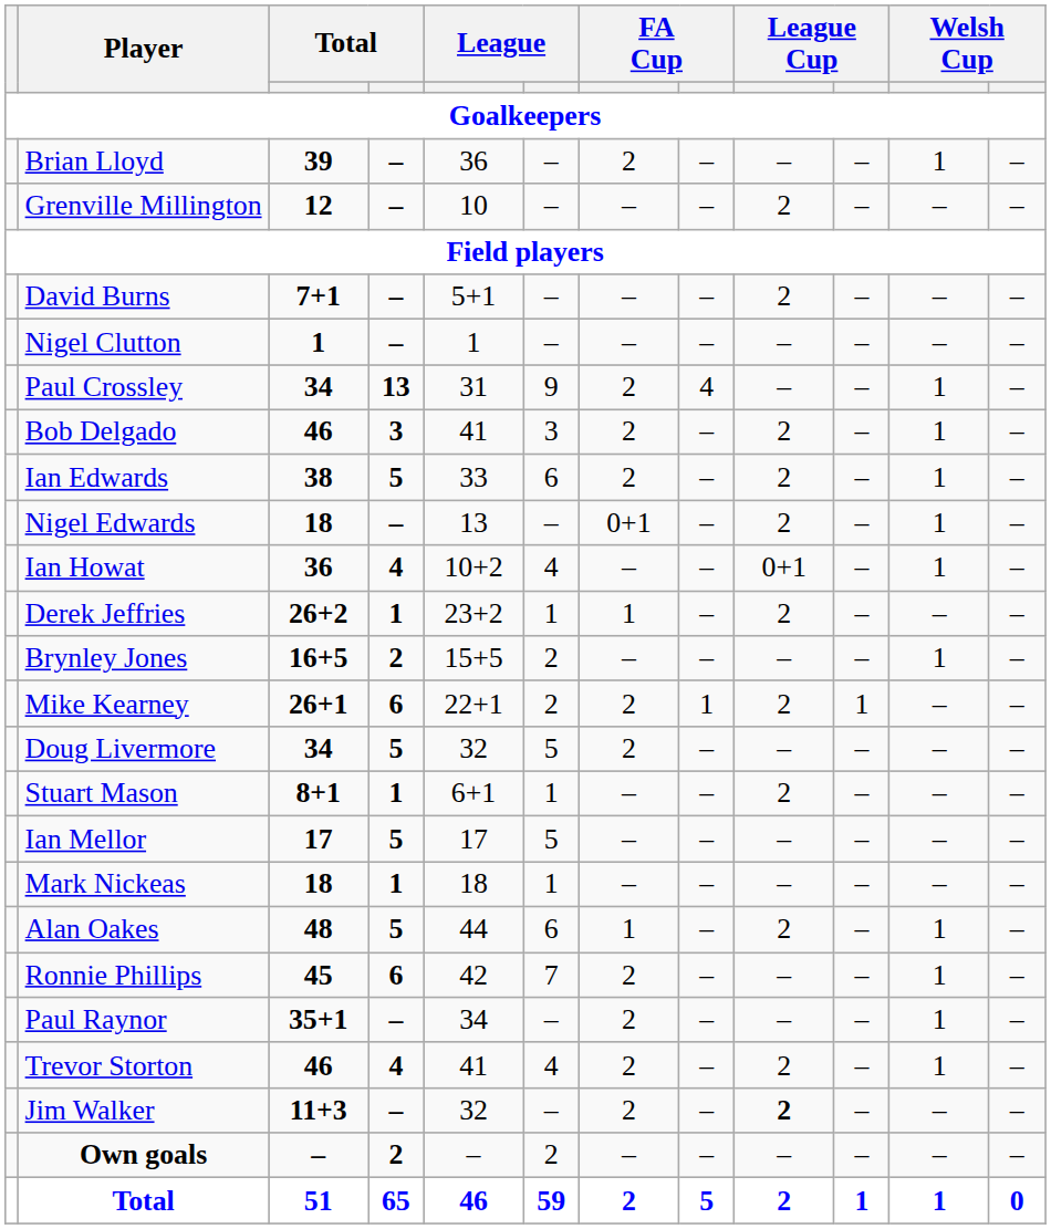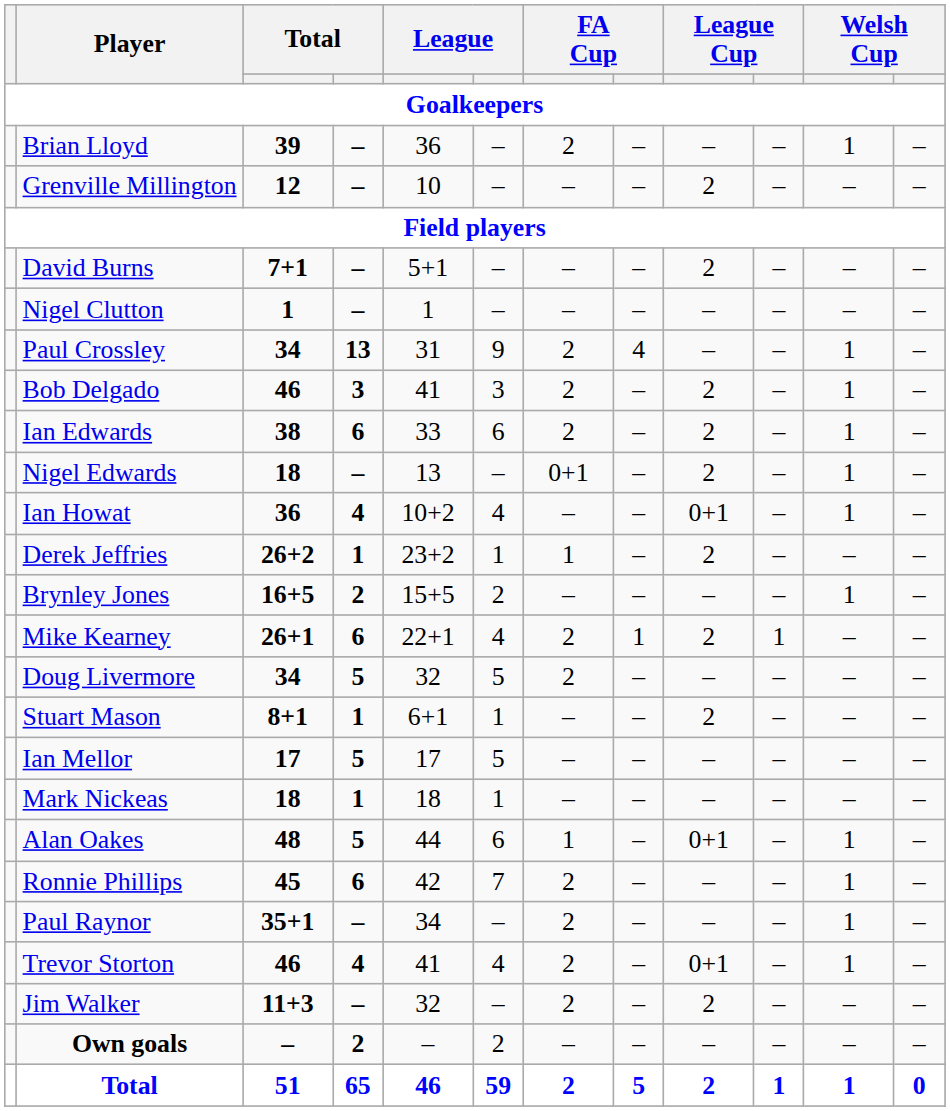 <table class="wikitable"  style="text-align:center;">
 <tr>
 <th rowspan="2" style="font-size:80%;"></th>
 <th rowspan="2">Player</th>
 <th colspan="2">Total</th>
 <th colspan="2"><a href='#'>League</a></th>
 <th colspan="2"><a href='#'>FA<br>Cup</a></th>
 <th colspan="2"><a href='#'>League<br>Cup</a></th>
 <th colspan="2"><a href='#'>Welsh<br>Cup</a></th>
 </tr>
 <tr>
 <th style="width: 50px; font-size:80%;"></th>
 <th style="width: 25px; font-size:80%;"></th>
 <th style="width: 50px; font-size:80%;"></th>
 <th style="width: 25px; font-size:80%;"></th>
 <th style="width: 50px; font-size:80%;"></th>
 <th style="width: 25px; font-size:80%;"></th>
 <th style="width: 50px; font-size:80%;"></th>
 <th style="width: 25px; font-size:80%;"></th>
 <th style="width: 50px; font-size:80%;"></th>
 <th style="width: 25px; font-size:80%;"></th>
 </tr>
 <tr>
 <td colspan="12" style="background:white; color:blue; text-align:center;"><strong>Goalkeepers</strong></td>
 </tr>
 <tr>
 <td></td>
 <td style="text-align:left;"><a href='#'>Brian Lloyd</a></td>
 <td><strong>39</strong></td>
 <td><strong>–</strong></td>
 <td>36</td>
 <td>–</td>
 <td>2</td>
 <td>–</td>
 <td>–</td>
 <td>–</td>
 <td>1</td>
 <td>–</td>
 </tr>
 <tr>
 <td></td>
 <td style="text-align:left;"><a href='#'>Grenville Millington</a></td>
 <td><strong>12</strong></td>
 <td><strong>–</strong></td>
 <td>10</td>
 <td>–</td>
 <td>–</td>
 <td>–</td>
 <td>2</td>
 <td>–</td>
 <td>–</td>
 <td>–</td>
 </tr>
 <tr>
 <td colspan="12" style="background:white; color:blue; text-align:center;"><strong>Field players</strong></td>
 </tr>
 <tr>
 <td></td>
 <td style="text-align:left;"><a href='#'>David Burns</a></td>
 <td><strong>7+1</strong></td>
 <td><strong>–</strong></td>
 <td>5+1</td>
 <td>–</td>
 <td>–</td>
 <td>–</td>
 <td>2</td>
 <td>–</td>
 <td>–</td>
 <td>–</td>
 </tr>
 <tr>
 <td></td>
 <td style="text-align:left;"><a href='#'>Nigel Clutton</a></td>
 <td><strong>1</strong></td>
 <td><strong>–</strong></td>
 <td>1</td>
 <td>–</td>
 <td>–</td>
 <td>–</td>
 <td>–</td>
 <td>–</td>
 <td>–</td>
 <td>–</td>
 </tr>
 <tr>
 <td></td>
 <td style="text-align:left;"><a href='#'>Paul Crossley</a></td>
 <td><strong>34</strong></td>
 <td><strong>13</strong></td>
 <td>31</td>
 <td>9</td>
 <td>2</td>
 <td>4</td>
 <td>–</td>
 <td>–</td>
 <td>1</td>
 <td>–</td>
 </tr>
 <tr>
 <td></td>
 <td style="text-align:left;"><a href='#'>Bob Delgado</a></td>
 <td><strong>46</strong></td>
 <td><strong>3</strong></td>
 <td>41</td>
 <td>3</td>
 <td>2</td>
 <td>–</td>
 <td>2</td>
 <td>–</td>
 <td>1</td>
 <td>–</td>
 </tr>
 <tr>
 <td></td>
 <td style="text-align:left;"><a href='#'>Ian Edwards</a></td>
 <td><strong>38</strong></td>
-<td><strong>5</strong></td>
+<td><strong>6</strong></td>
 <td>33</td>
 <td>6</td>
 <td>2</td>
 <td>–</td>
 <td>2</td>
 <td>–</td>
 <td>1</td>
 <td>–</td>
 </tr>
 <tr>
 <td></td>
 <td style="text-align:left;"><a href='#'>Nigel Edwards</a></td>
 <td><strong>18</strong></td>
 <td><strong>–</strong></td>
 <td>13</td>
 <td>–</td>
 <td>0+1</td>
 <td>–</td>
 <td>2</td>
 <td>–</td>
 <td>1</td>
 <td>–</td>
 </tr>
 <tr>
 <td></td>
 <td style="text-align:left;"><a href='#'>Ian Howat</a></td>
 <td><strong>36</strong></td>
 <td><strong>4</strong></td>
 <td>10+2</td>
 <td>4</td>
 <td>–</td>
 <td>–</td>
 <td>0+1</td>
 <td>–</td>
 <td>1</td>
 <td>–</td>
 </tr>
 <tr>
 <td></td>
 <td style="text-align:left;"><a href='#'>Derek Jeffries</a></td>
 <td><strong>26+2</strong></td>
 <td><strong>1</strong></td>
 <td>23+2</td>
 <td>1</td>
 <td>1</td>
 <td>–</td>
 <td>2</td>
 <td>–</td>
 <td>–</td>
 <td>–</td>
 </tr>
 <tr>
 <td></td>
 <td style="text-align:left;"><a href='#'>Brynley Jones</a></td>
 <td><strong>16+5</strong></td>
 <td><strong>2</strong></td>
 <td>15+5</td>
 <td>2</td>
 <td>–</td>
 <td>–</td>
 <td>–</td>
 <td>–</td>
 <td>1</td>
 <td>–</td>
 </tr>
 <tr>
 <td></td>
 <td style="text-align:left;"><a href='#'>Mike Kearney</a></td>
 <td><strong>26+1</strong></td>
 <td><strong>6</strong></td>
 <td>22+1</td>
-<td>2</td>
+<td>4</td>
 <td>2</td>
 <td>1</td>
 <td>2</td>
 <td>1</td>
 <td>–</td>
 <td>–</td>
 </tr>
 <tr>
 <td></td>
 <td style="text-align:left;"><a href='#'>Doug Livermore</a></td>
 <td><strong>34</strong></td>
 <td><strong>5</strong></td>
 <td>32</td>
 <td>5</td>
 <td>2</td>
 <td>–</td>
 <td>–</td>
 <td>–</td>
 <td>–</td>
 <td>–</td>
 </tr>
 <tr>
 <td></td>
 <td style="text-align:left;"><a href='#'>Stuart Mason</a></td>
 <td><strong>8+1</strong></td>
 <td><strong>1</strong></td>
 <td>6+1</td>
 <td>1</td>
 <td>–</td>
 <td>–</td>
 <td>2</td>
 <td>–</td>
 <td>–</td>
 <td>–</td>
 </tr>
 <tr>
 <td></td>
 <td style="text-align:left;"><a href='#'>Ian Mellor</a></td>
 <td><strong>17</strong></td>
 <td><strong>5</strong></td>
 <td>17</td>
 <td>5</td>
 <td>–</td>
 <td>–</td>
 <td>–</td>
 <td>–</td>
 <td>–</td>
 <td>–</td>
 </tr>
 <tr>
 <td></td>
 <td style="text-align:left;"><a href='#'>Mark Nickeas</a></td>
 <td><strong>18</strong></td>
 <td><strong>1</strong></td>
 <td>18</td>
 <td>1</td>
 <td>–</td>
 <td>–</td>
 <td>–</td>
 <td>–</td>
 <td>–</td>
 <td>–</td>
 </tr>
 <tr>
 <td></td>
 <td style="text-align:left;"><a href='#'>Alan Oakes</a></td>
 <td><strong>48</strong></td>
 <td><strong>5</strong></td>
 <td>44</td>
 <td>6</td>
 <td>1</td>
 <td>–</td>
-<td>2</td>
+<td>0+1</td>
 <td>–</td>
 <td>1</td>
 <td>–</td>
 </tr>
 <tr>
 <td></td>
 <td style="text-align:left;"><a href='#'>Ronnie Phillips</a></td>
 <td><strong>45</strong></td>
 <td><strong>6</strong></td>
 <td>42</td>
 <td>7</td>
 <td>2</td>
 <td>–</td>
 <td>–</td>
 <td>–</td>
 <td>1</td>
 <td>–</td>
 </tr>
 <tr>
 <td></td>
 <td style="text-align:left;"><a href='#'>Paul Raynor</a></td>
 <td><strong>35+1</strong></td>
 <td><strong>–</strong></td>
 <td>34</td>
 <td>–</td>
 <td>2</td>
 <td>–</td>
 <td>–</td>
 <td>–</td>
 <td>1</td>
 <td>–</td>
 </tr>
 <tr>
 <td></td>
 <td style="text-align:left;"><a href='#'>Trevor Storton</a></td>
 <td><strong>46</strong></td>
 <td><strong>4</strong></td>
 <td>41</td>
 <td>4</td>
 <td>2</td>
 <td>–</td>
-<td>2</td>
+<td>0+1</td>
 <td>–</td>
 <td>1</td>
 <td>–</td>
 </tr>
 <tr>
 <td></td>
 <td style="text-align:left;"><a href='#'>Jim Walker</a></td>
 <td><strong>11+3</strong></td>
 <td><strong>–</strong></td>
 <td>32</td>
 <td>–</td>
 <td>2</td>
 <td>–</td>
-<td><strong>2</strong></td>
+<td>2</td>
 <td>–</td>
 <td>–</td>
 <td>–</td>
 </tr>
 <tr>
 <td></td>
 <td><strong>Own goals</strong></td>
 <td><strong>–</strong></td>
 <td><strong>2</strong></td>
 <td>–</td>
 <td>2</td>
 <td>–</td>
 <td>–</td>
 <td>–</td>
 <td>–</td>
 <td>–</td>
 <td>–</td>
 </tr>
 <tr style="background:white; color:blue; text-align:center;">
 <td></td>
 <td><strong>Total</strong></td>
 <td><strong>51</strong></td>
 <td><strong>65</strong></td>
 <td><strong>46</strong></td>
 <td><strong>59</strong></td>
 <td><strong>2</strong></td>
 <td><strong>5</strong></td>
 <td><strong>2</strong></td>
 <td><strong>1</strong></td>
 <td><strong>1</strong></td>
 <td><strong>0</strong></td>
 </tr>
 </table>
